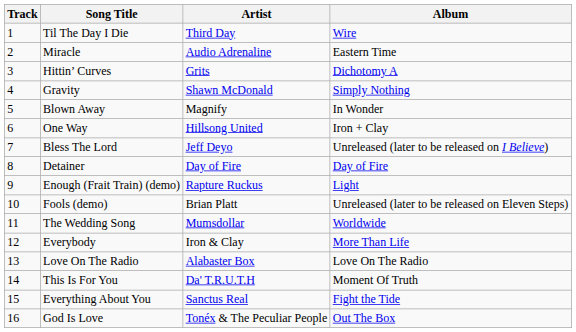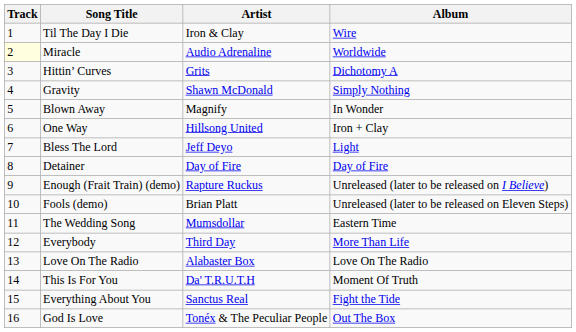 <table class="wikitable">
 <tr>
 <th>Track</th>
 <th>Song Title</th>
 <th>Artist</th>
 <th>Album</th>
 </tr>
 <tr>
 <td>1</td>
 <td>Til The Day I Die</td>
-<td><a href='#'>Third Day</a></td>
+<td>Iron & Clay</td>
 <td><a href='#'>Wire</a></td>
 </tr>
 <tr>
-<td>2</td>
+<td style="background: lightyellow;">2</td>
 <td>Miracle</td>
 <td><a href='#'>Audio Adrenaline</a></td>
-<td>Eastern Time</td>
+<td><a href='#'>Worldwide</a></td>
 </tr>
 <tr>
 <td>3</td>
 <td>Hittin’ Curves</td>
 <td><a href='#'>Grits</a></td>
 <td><a href='#'>Dichotomy A</a></td>
 </tr>
 <tr>
 <td>4</td>
 <td>Gravity</td>
 <td><a href='#'>Shawn McDonald</a></td>
 <td><a href='#'>Simply Nothing</a></td>
 </tr>
 <tr>
 <td>5</td>
 <td>Blown Away</td>
 <td>Magnify</td>
 <td>In Wonder</td>
 </tr>
 <tr>
 <td>6</td>
 <td>One Way</td>
 <td><a href='#'>Hillsong United</a></td>
 <td>Iron + Clay</td>
 </tr>
 <tr>
 <td>7</td>
 <td>Bless The Lord</td>
 <td><a href='#'>Jeff Deyo</a></td>
-<td>Unreleased (later to be released on <em><a href='#'>I Believe</a></em>)</td>
+<td><a href='#'>Light</a></td>
 </tr>
 <tr>
 <td>8</td>
 <td>Detainer</td>
 <td><a href='#'>Day of Fire</a></td>
 <td><a href='#'>Day of Fire</a></td>
 </tr>
 <tr>
 <td>9</td>
 <td>Enough (Frait Train) (demo)</td>
 <td><a href='#'>Rapture Ruckus</a></td>
-<td><a href='#'>Light</a></td>
+<td>Unreleased (later to be released on <em><a href='#'>I Believe</a></em>)</td>
 </tr>
 <tr>
 <td>10</td>
 <td>Fools (demo)</td>
 <td>Brian Platt</td>
 <td>Unreleased (later to be released on Eleven Steps)</td>
 </tr>
 <tr>
 <td>11</td>
 <td>The Wedding Song</td>
 <td><a href='#'>Mumsdollar</a></td>
-<td><a href='#'>Worldwide</a></td>
+<td>Eastern Time</td>
 </tr>
 <tr>
 <td>12</td>
 <td>Everybody</td>
-<td>Iron & Clay</td>
+<td><a href='#'>Third Day</a></td>
 <td><a href='#'>More Than Life</a></td>
 </tr>
 <tr>
 <td>13</td>
 <td>Love On The Radio</td>
 <td><a href='#'>Alabaster Box</a></td>
 <td>Love On The Radio</td>
 </tr>
 <tr>
 <td>14</td>
 <td>This Is For You</td>
 <td><a href='#'>Da' T.R.U.T.H</a></td>
 <td>Moment Of Truth</td>
 </tr>
 <tr>
 <td>15</td>
 <td>Everything About You</td>
 <td><a href='#'>Sanctus Real</a></td>
 <td><a href='#'>Fight the Tide</a></td>
 </tr>
 <tr>
 <td>16</td>
 <td>God Is Love</td>
 <td><a href='#'>Tonéx</a> & The Peculiar People</td>
 <td><a href='#'>Out The Box</a></td>
 </tr>
 </table>
